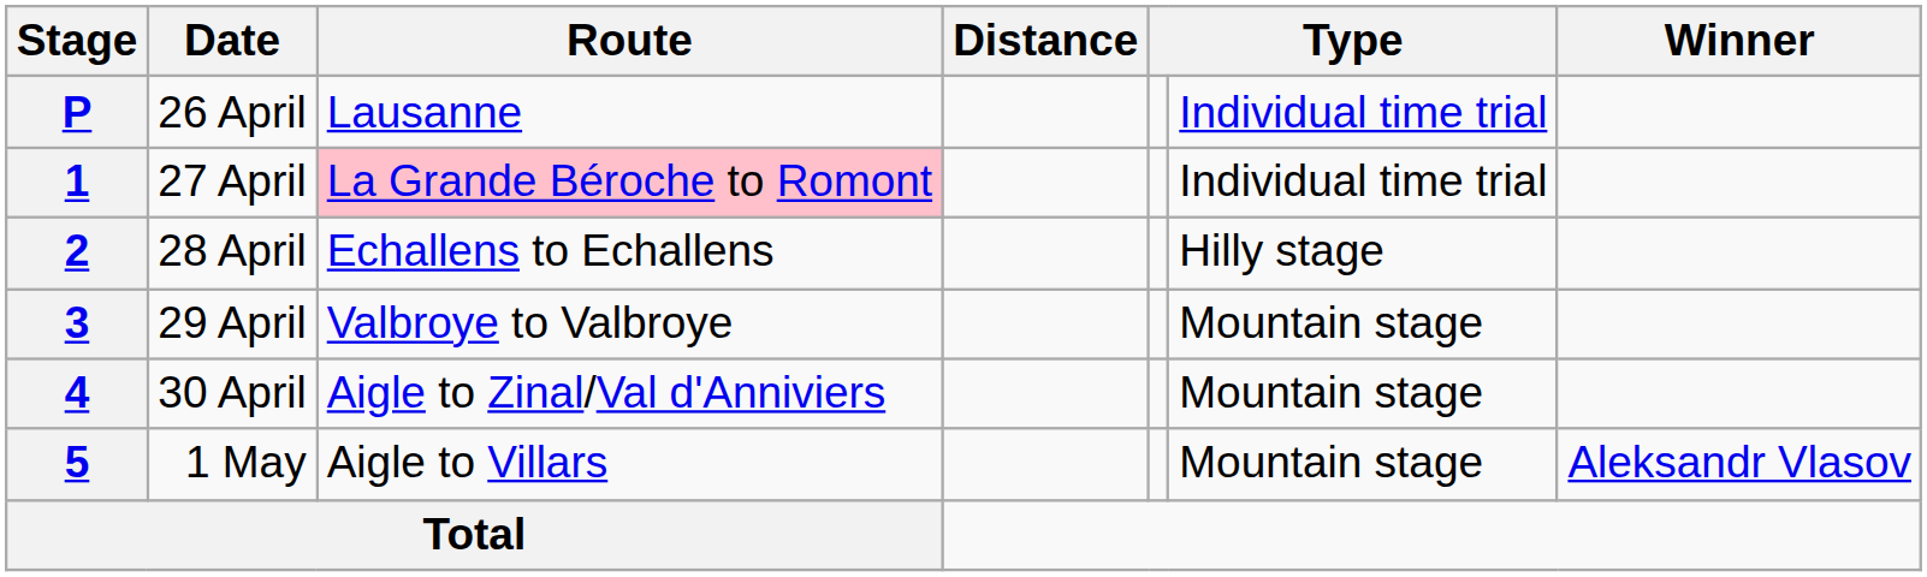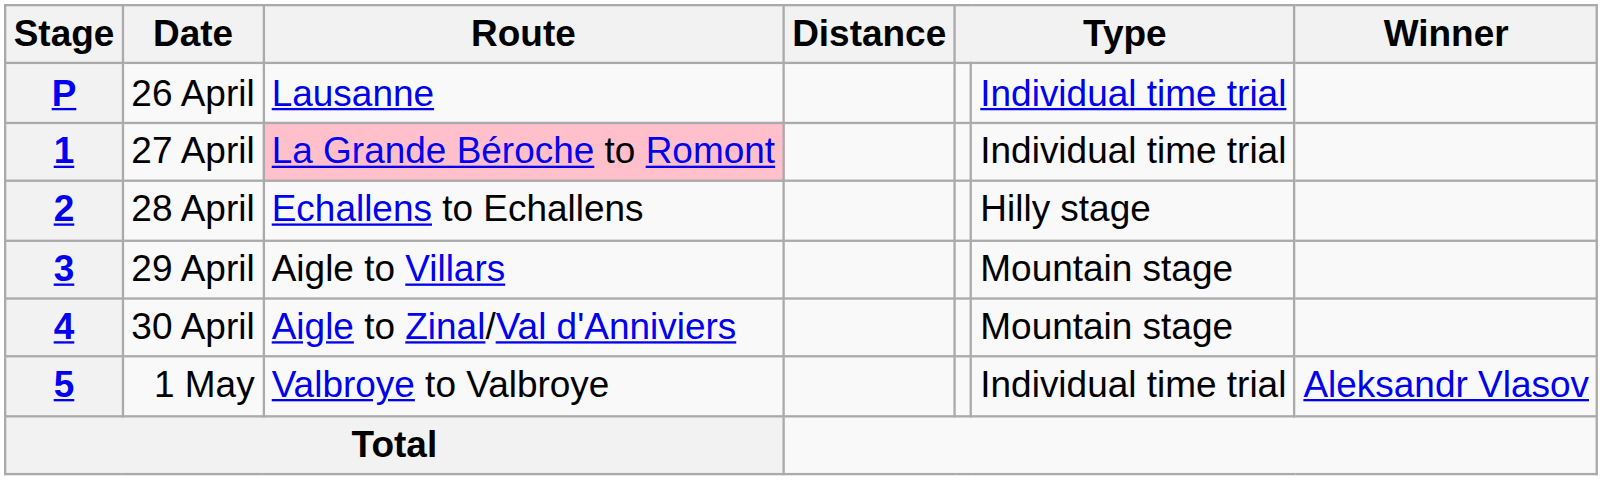 <table class="wikitable">
 <tr>
 <th scope=col>Stage</th>
 <th scope=col>Date</th>
 <th scope=col>Route</th>
 <th scope=col>Distance</th>
 <th scope=col colspan="2">Type</th>
 <th scope=col>Winner</th>
 </tr>
 <tr>
 <th scope="row"><a href='#'>P</a></th>
 <td style="text-align:right;">26 April</td>
 <td><a href='#'>Lausanne</a></td>
 <td style="text-align:center;"></td>
 <td></td>
 <td><a href='#'>Individual time trial</a></td>
 <td></td>
 </tr>
 <tr>
 <th scope="row"><a href='#'>1</a></th>
 <td style="text-align:right;">27 April</td>
 <td style="background: pink;"><a href='#'>La Grande Béroche</a> to <a href='#'>Romont</a></td>
 <td style="text-align:center;"></td>
 <td></td>
 <td>Individual time trial</td>
 <td></td>
 </tr>
 <tr>
 <th scope="row"><a href='#'>2</a></th>
 <td style="text-align:right;">28 April</td>
 <td><a href='#'>Echallens</a> to Echallens</td>
 <td style="text-align:center;"></td>
 <td></td>
 <td>Hilly stage</td>
 <td></td>
 </tr>
 <tr>
 <th scope="row"><a href='#'>3</a></th>
 <td style="text-align:right;">29 April</td>
-<td><a href='#'>Valbroye</a> to Valbroye</td>
+<td>Aigle to <a href='#'>Villars</a></td>
 <td style="text-align:center;"></td>
 <td></td>
 <td>Mountain stage</td>
 <td></td>
 </tr>
 <tr>
 <th scope="row"><a href='#'>4</a></th>
 <td style="text-align:right;">30 April</td>
 <td><a href='#'>Aigle</a> to <a href='#'>Zinal</a>/<a href='#'>Val d'Anniviers</a></td>
 <td style="text-align:center;"></td>
 <td></td>
 <td>Mountain stage</td>
 <td></td>
 </tr>
 <tr>
 <th scope="row"><a href='#'>5</a></th>
 <td style="text-align:right;">1 May</td>
-<td>Aigle to <a href='#'>Villars</a></td>
+<td><a href='#'>Valbroye</a> to Valbroye</td>
 <td style="text-align:center;"></td>
 <td></td>
-<td>Mountain stage</td>
+<td>Individual time trial</td>
 <td> <a href='#'>Aleksandr Vlasov</a></td>
 </tr>
 <tr>
 <th colspan="3">Total</th>
 <td colspan="4" style="text-align:center;"></td>
 </tr>
 </table>
